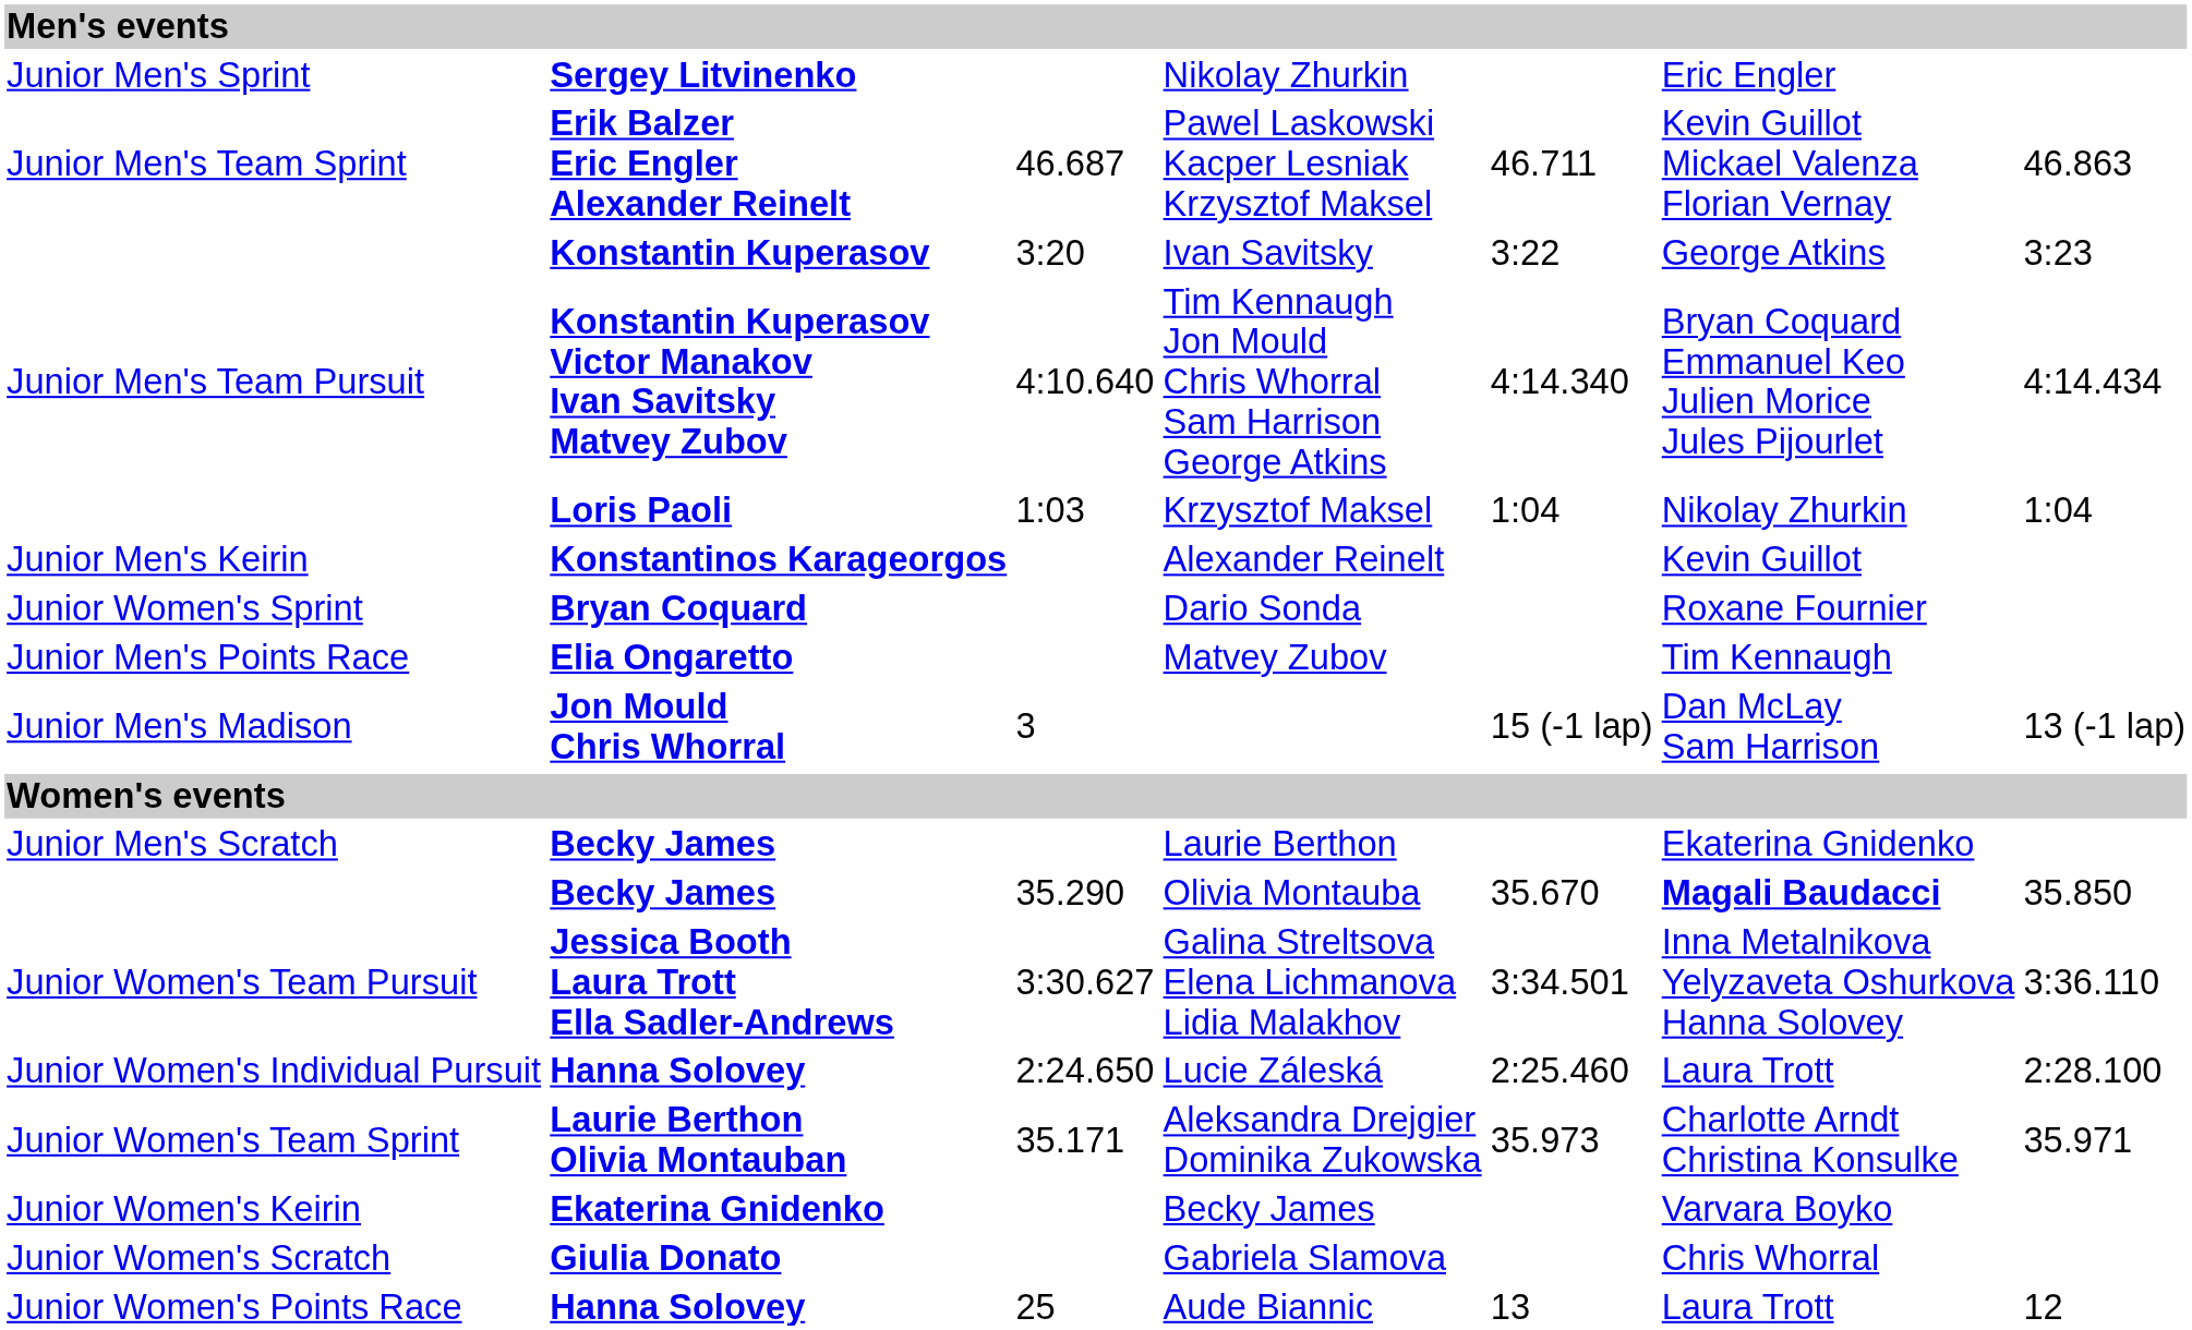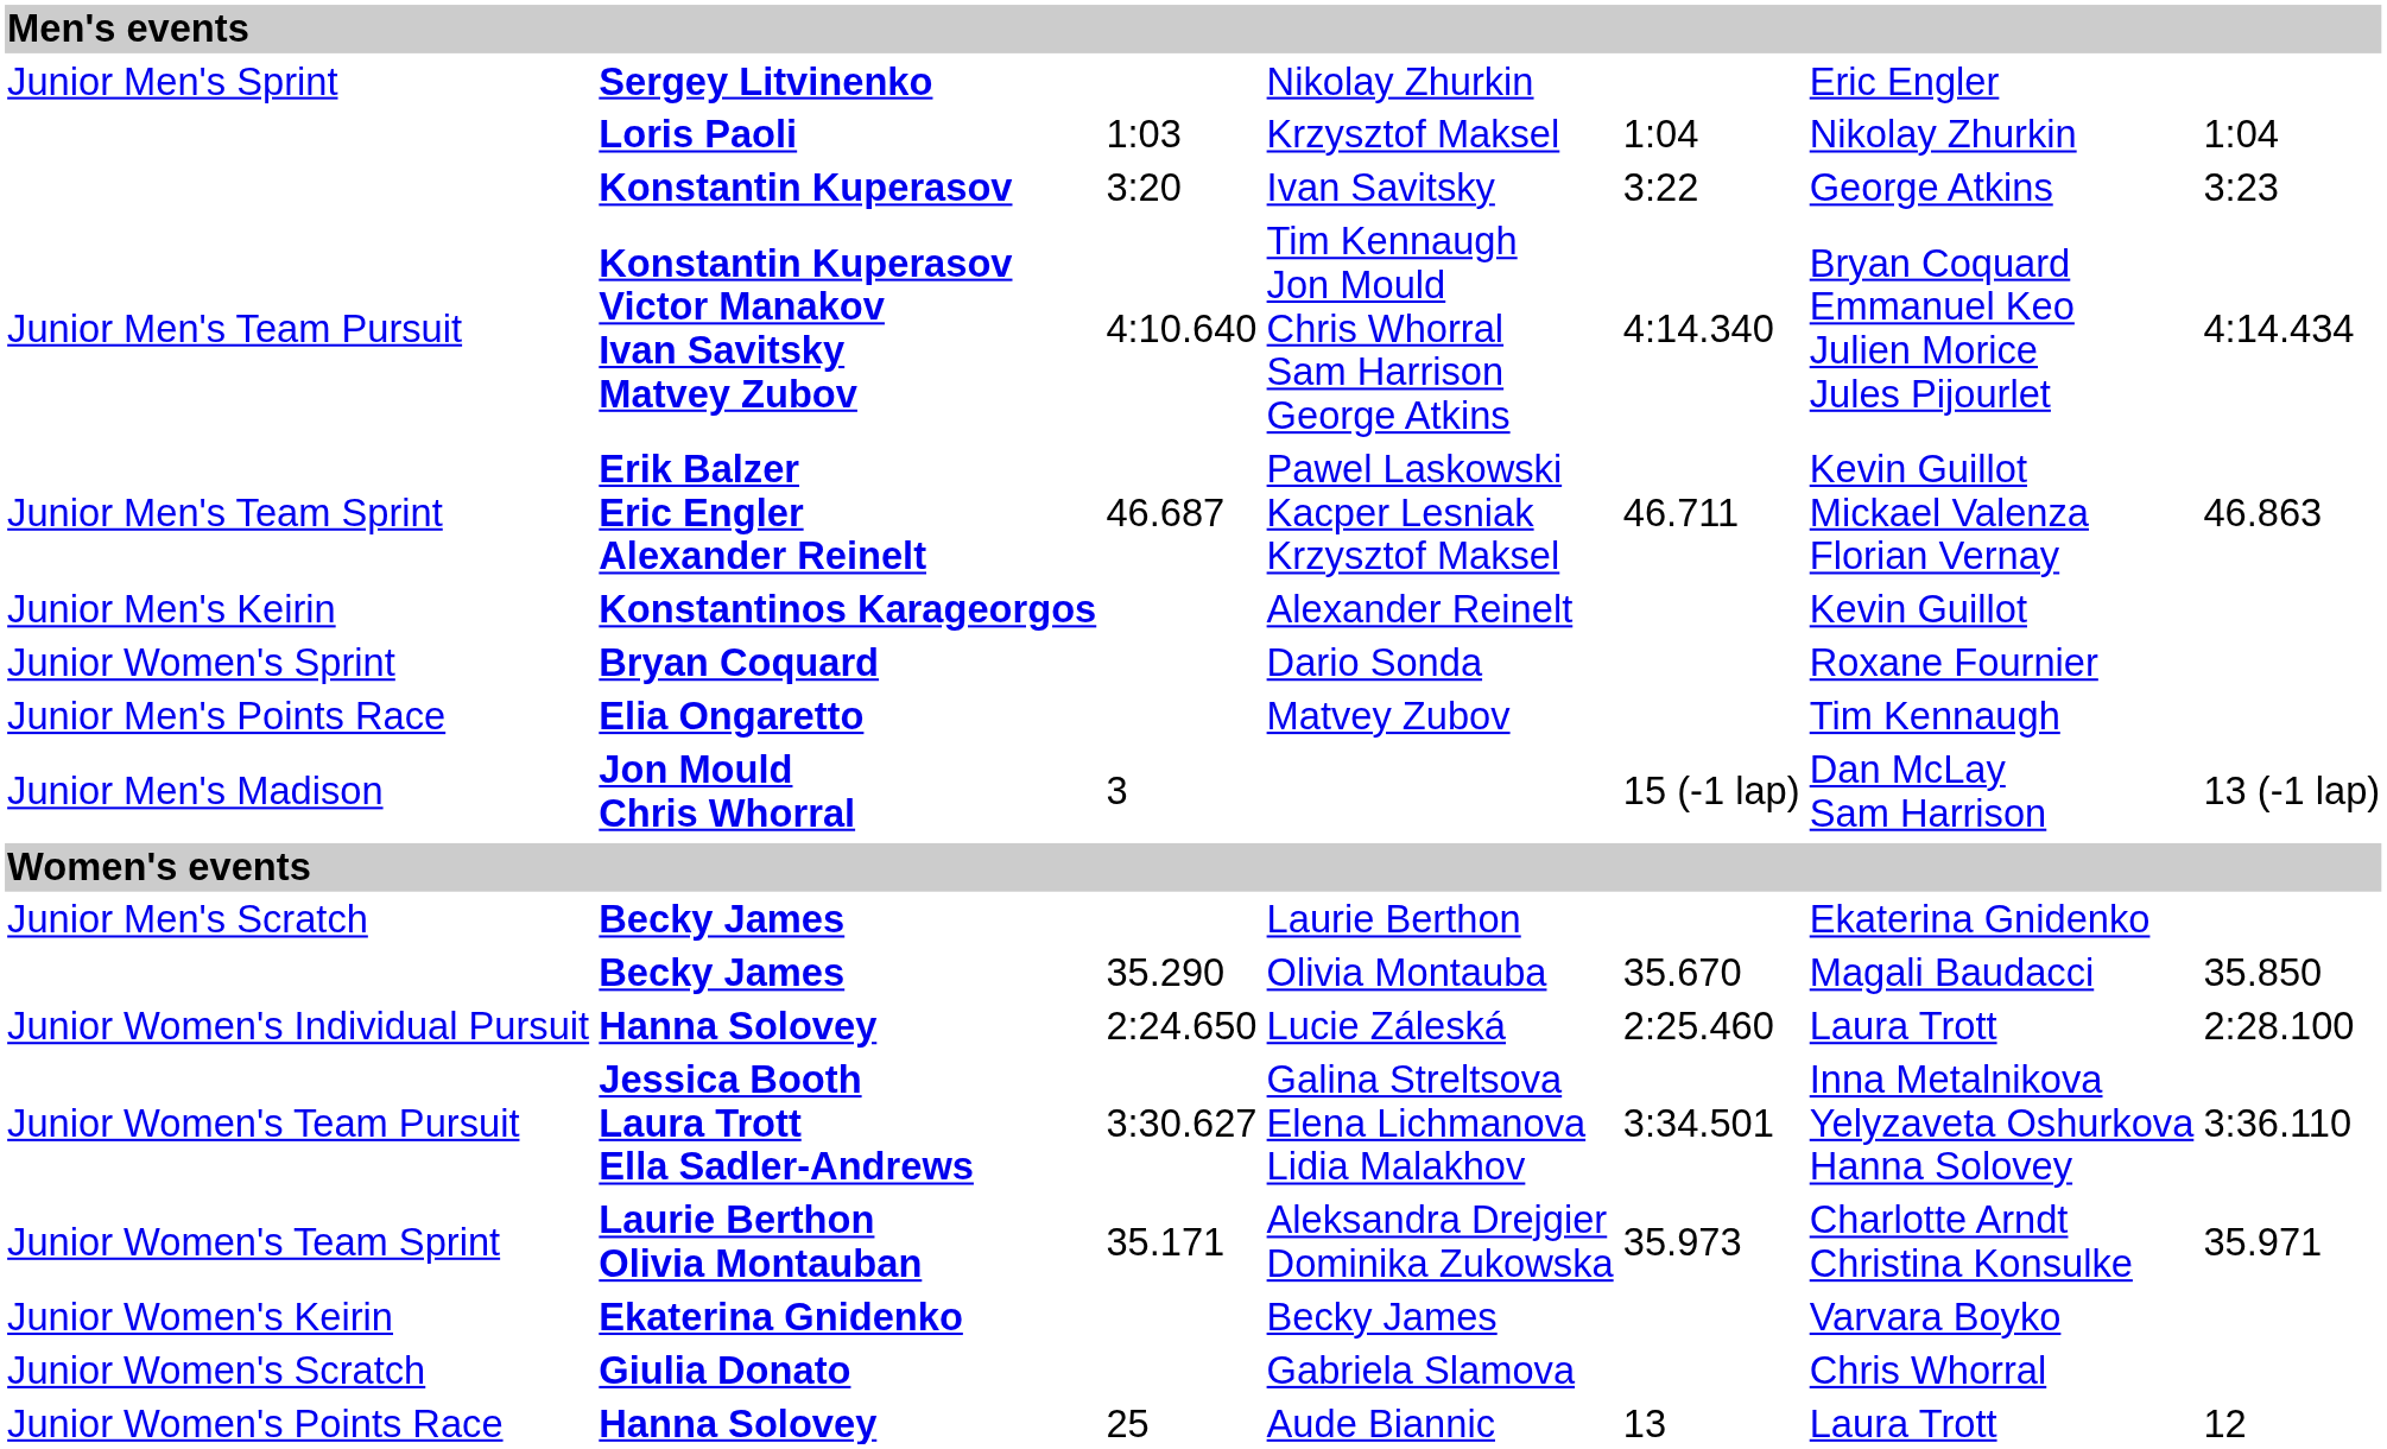 <table>
 <tr bgcolor="#cccccc">
 <td colspan=7><strong>Men's events</strong></td>
 </tr>
 <tr>
 <td><a href='#'>Junior Men's Sprint</a></td>
 <td><strong><a href='#'>Sergey Litvinenko</a></strong><br><small></small></td>
 <td></td>
 <td><a href='#'>Nikolay Zhurkin</a><br><small></small></td>
 <td></td>
 <td><a href='#'>Eric Engler</a><br><small></small></td>
 <td></td>
 </tr>
 <tr>
-<td><a href='#'>Junior Men's Team Sprint</a></td>
-<td><strong><a href='#'>Erik Balzer</a><br><a href='#'>Eric Engler</a><br><a href='#'>Alexander Reinelt</a></strong><br><small></small></td>
-<td>46.687</td>
-<td><a href='#'>Pawel Laskowski</a><br><a href='#'>Kacper Lesniak</a><br><a href='#'>Krzysztof Maksel</a><br><small></small></td>
-<td>46.711</td>
-<td><a href='#'>Kevin Guillot</a><br><a href='#'>Mickael Valenza</a><br><a href='#'>Florian Vernay</a><br><small></small></td>
-<td>46.863</td>
+<td></td>
+<td><strong><a href='#'>Loris Paoli</a></strong><br><small></small></td>
+<td>1:03</td>
+<td><a href='#'>Krzysztof Maksel</a><br><small></small></td>
+<td>1:04</td>
+<td><a href='#'>Nikolay Zhurkin</a><br><small></small></td>
+<td>1:04</td>
 </tr>
 <tr>
 <td></td>
 <td><strong><a href='#'>Konstantin Kuperasov</a></strong><br><small></small></td>
 <td>3:20</td>
 <td><a href='#'>Ivan Savitsky</a><br><small></small></td>
 <td>3:22</td>
 <td><a href='#'>George Atkins</a><br><small></small></td>
 <td>3:23</td>
 </tr>
 <tr>
 <td><a href='#'>Junior Men's Team Pursuit</a></td>
 <td><strong><a href='#'>Konstantin Kuperasov</a><br><a href='#'>Victor Manakov</a><br><a href='#'>Ivan Savitsky</a><br><a href='#'>Matvey Zubov</a></strong><br><small></small></td>
 <td>4:10.640</td>
 <td><a href='#'>Tim Kennaugh</a><br><a href='#'>Jon Mould</a><br><a href='#'>Chris Whorral</a><br><a href='#'>Sam Harrison</a><br><a href='#'>George Atkins</a><br><small></small></td>
 <td>4:14.340</td>
 <td><a href='#'>Bryan Coquard</a><br><a href='#'>Emmanuel Keo</a><br><a href='#'>Julien Morice</a><br><a href='#'>Jules Pijourlet</a><br><small></small></td>
 <td>4:14.434</td>
 </tr>
 <tr>
-<td></td>
-<td><strong><a href='#'>Loris Paoli</a></strong><br><small></small></td>
-<td>1:03</td>
-<td><a href='#'>Krzysztof Maksel</a><br><small></small></td>
-<td>1:04</td>
-<td><a href='#'>Nikolay Zhurkin</a><br><small></small></td>
-<td>1:04</td>
+<td><a href='#'>Junior Men's Team Sprint</a></td>
+<td><strong><a href='#'>Erik Balzer</a><br><a href='#'>Eric Engler</a><br><a href='#'>Alexander Reinelt</a></strong><br><small></small></td>
+<td>46.687</td>
+<td><a href='#'>Pawel Laskowski</a><br><a href='#'>Kacper Lesniak</a><br><a href='#'>Krzysztof Maksel</a><br><small></small></td>
+<td>46.711</td>
+<td><a href='#'>Kevin Guillot</a><br><a href='#'>Mickael Valenza</a><br><a href='#'>Florian Vernay</a><br><small></small></td>
+<td>46.863</td>
 </tr>
 <tr>
 <td><a href='#'>Junior Men's Keirin</a></td>
 <td><strong><a href='#'>Konstantinos Karageorgos</a></strong><br><small></small></td>
 <td></td>
 <td><a href='#'>Alexander Reinelt</a><br><small></small></td>
 <td></td>
 <td><a href='#'>Kevin Guillot</a><br><small></small></td>
 <td></td>
 </tr>
 <tr>
 <td><a href='#'>Junior Women's Sprint</a></td>
 <td><strong><a href='#'>Bryan Coquard</a></strong><br><small></small></td>
 <td></td>
 <td><a href='#'>Dario Sonda</a><br><small></small></td>
 <td></td>
 <td><a href='#'>Roxane Fournier</a><br><small></small></td>
 <td></td>
 </tr>
 <tr>
 <td><a href='#'>Junior Men's Points Race</a></td>
 <td><strong><a href='#'>Elia Ongaretto</a></strong><br><small></small></td>
 <td></td>
 <td><a href='#'>Matvey Zubov</a><br><small></small></td>
 <td></td>
 <td><a href='#'>Tim Kennaugh</a><br><small></small></td>
 <td></td>
 </tr>
 <tr>
 <td><a href='#'>Junior Men's Madison</a></td>
 <td><strong><a href='#'>Jon Mould</a><br><a href='#'>Chris Whorral</a></strong><br><small></small></td>
 <td>3</td>
 <td><br><small></small></td>
 <td>15 (-1 lap)</td>
 <td><a href='#'>Dan McLay</a><br><a href='#'>Sam Harrison</a><br><small></small></td>
 <td>13 (-1 lap)</td>
 </tr>
 <tr bgcolor="#cccccc">
 <td colspan=7><strong>Women's events</strong></td>
 </tr>
 <tr>
 <td><a href='#'>Junior Men's Scratch</a></td>
 <td><strong><a href='#'>Becky James</a></strong><br><small></small></td>
 <td></td>
 <td><a href='#'>Laurie Berthon</a><br><small></small></td>
 <td></td>
 <td><a href='#'>Ekaterina Gnidenko</a><br><small></small></td>
 <td></td>
 </tr>
 <tr>
 <td></td>
 <td><strong><a href='#'>Becky James</a></strong><br><small></small></td>
 <td>35.290</td>
 <td><a href='#'>Olivia Montauba</a><br><small></small></td>
 <td>35.670</td>
-<td><strong><a href='#'>Magali Baudacci</a><br><small></small></strong></td>
+<td><a href='#'>Magali Baudacci</a><br><small></small></td>
 <td>35.850</td>
+</tr>
+<tr>
+<td><a href='#'>Junior Women's Individual Pursuit</a></td>
+<td><strong><a href='#'>Hanna Solovey</a></strong><br><small></small></td>
+<td>2:24.650</td>
+<td><a href='#'>Lucie Záleská</a><br><small></small></td>
+<td>2:25.460</td>
+<td><a href='#'>Laura Trott</a><br><small></small></td>
+<td>2:28.100</td>
 </tr>
 <tr>
 <td><a href='#'>Junior Women's Team Pursuit</a></td>
 <td><strong><a href='#'>Jessica Booth</a><br><a href='#'>Laura Trott</a><br><a href='#'>Ella Sadler-Andrews</a></strong><br><small></small></td>
 <td>3:30.627</td>
 <td><a href='#'>Galina Streltsova</a><br><a href='#'>Elena Lichmanova</a><br><a href='#'>Lidia Malakhov</a><br><small></small></td>
 <td>3:34.501</td>
 <td><a href='#'>Inna Metalnikova</a><br><a href='#'>Yelyzaveta Oshurkova</a><br><a href='#'>Hanna Solovey</a><br><small></small></td>
 <td>3:36.110</td>
-</tr>
-<tr>
-<td><a href='#'>Junior Women's Individual Pursuit</a></td>
-<td><strong><a href='#'>Hanna Solovey</a></strong><br><small></small></td>
-<td>2:24.650</td>
-<td><a href='#'>Lucie Záleská</a><br><small></small></td>
-<td>2:25.460</td>
-<td><a href='#'>Laura Trott</a><br><small></small></td>
-<td>2:28.100</td>
 </tr>
 <tr>
 <td><a href='#'>Junior Women's Team Sprint</a></td>
 <td><strong><a href='#'>Laurie Berthon</a><br><a href='#'>Olivia Montauban</a></strong><br><small></small></td>
 <td>35.171</td>
 <td><a href='#'>Aleksandra Drejgier</a><br><a href='#'>Dominika Zukowska</a><br><small></small></td>
 <td>35.973</td>
 <td><a href='#'>Charlotte Arndt</a><br><a href='#'>Christina Konsulke</a><br><small></small></td>
 <td>35.971</td>
 </tr>
 <tr>
 <td><a href='#'>Junior Women's Keirin</a></td>
 <td><strong><a href='#'>Ekaterina Gnidenko</a></strong><br><small></small></td>
 <td></td>
 <td><a href='#'>Becky James</a><br><small></small></td>
 <td></td>
 <td><a href='#'>Varvara Boyko</a><br><small></small></td>
 <td></td>
 </tr>
 <tr>
 <td><a href='#'>Junior Women's Scratch</a></td>
 <td><strong><a href='#'>Giulia Donato</a></strong><br><small></small></td>
 <td></td>
 <td><a href='#'>Gabriela Slamova</a><br><small></small></td>
 <td></td>
 <td><a href='#'>Chris Whorral</a><br><small></small></td>
 <td></td>
 </tr>
 <tr>
 <td><a href='#'>Junior Women's Points Race</a></td>
 <td><strong><a href='#'>Hanna Solovey</a></strong><br><small></small></td>
 <td>25</td>
 <td><a href='#'>Aude Biannic</a><br><small></small></td>
 <td>13</td>
 <td><a href='#'>Laura Trott</a><br><small></small></td>
 <td>12</td>
 </tr>
 </table>
